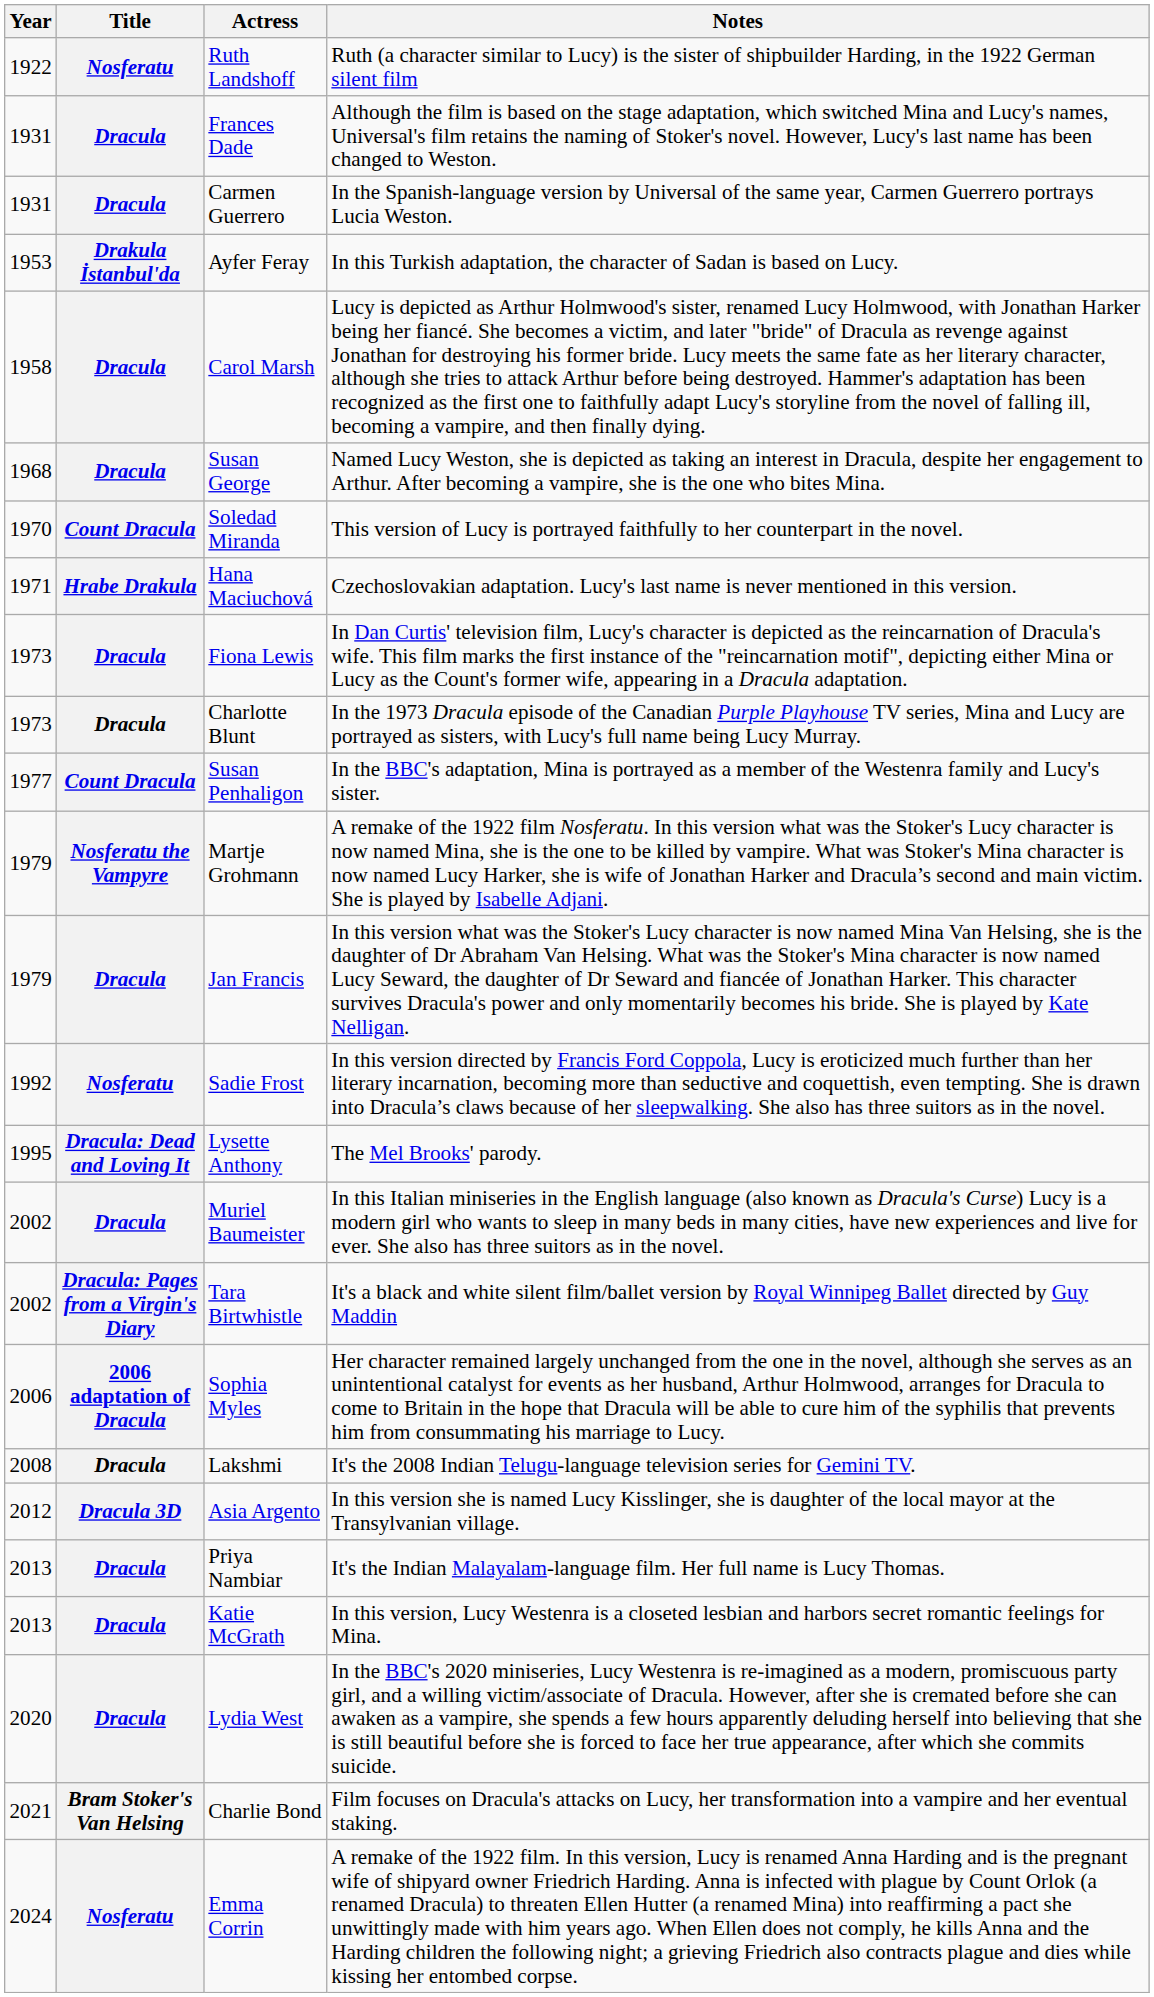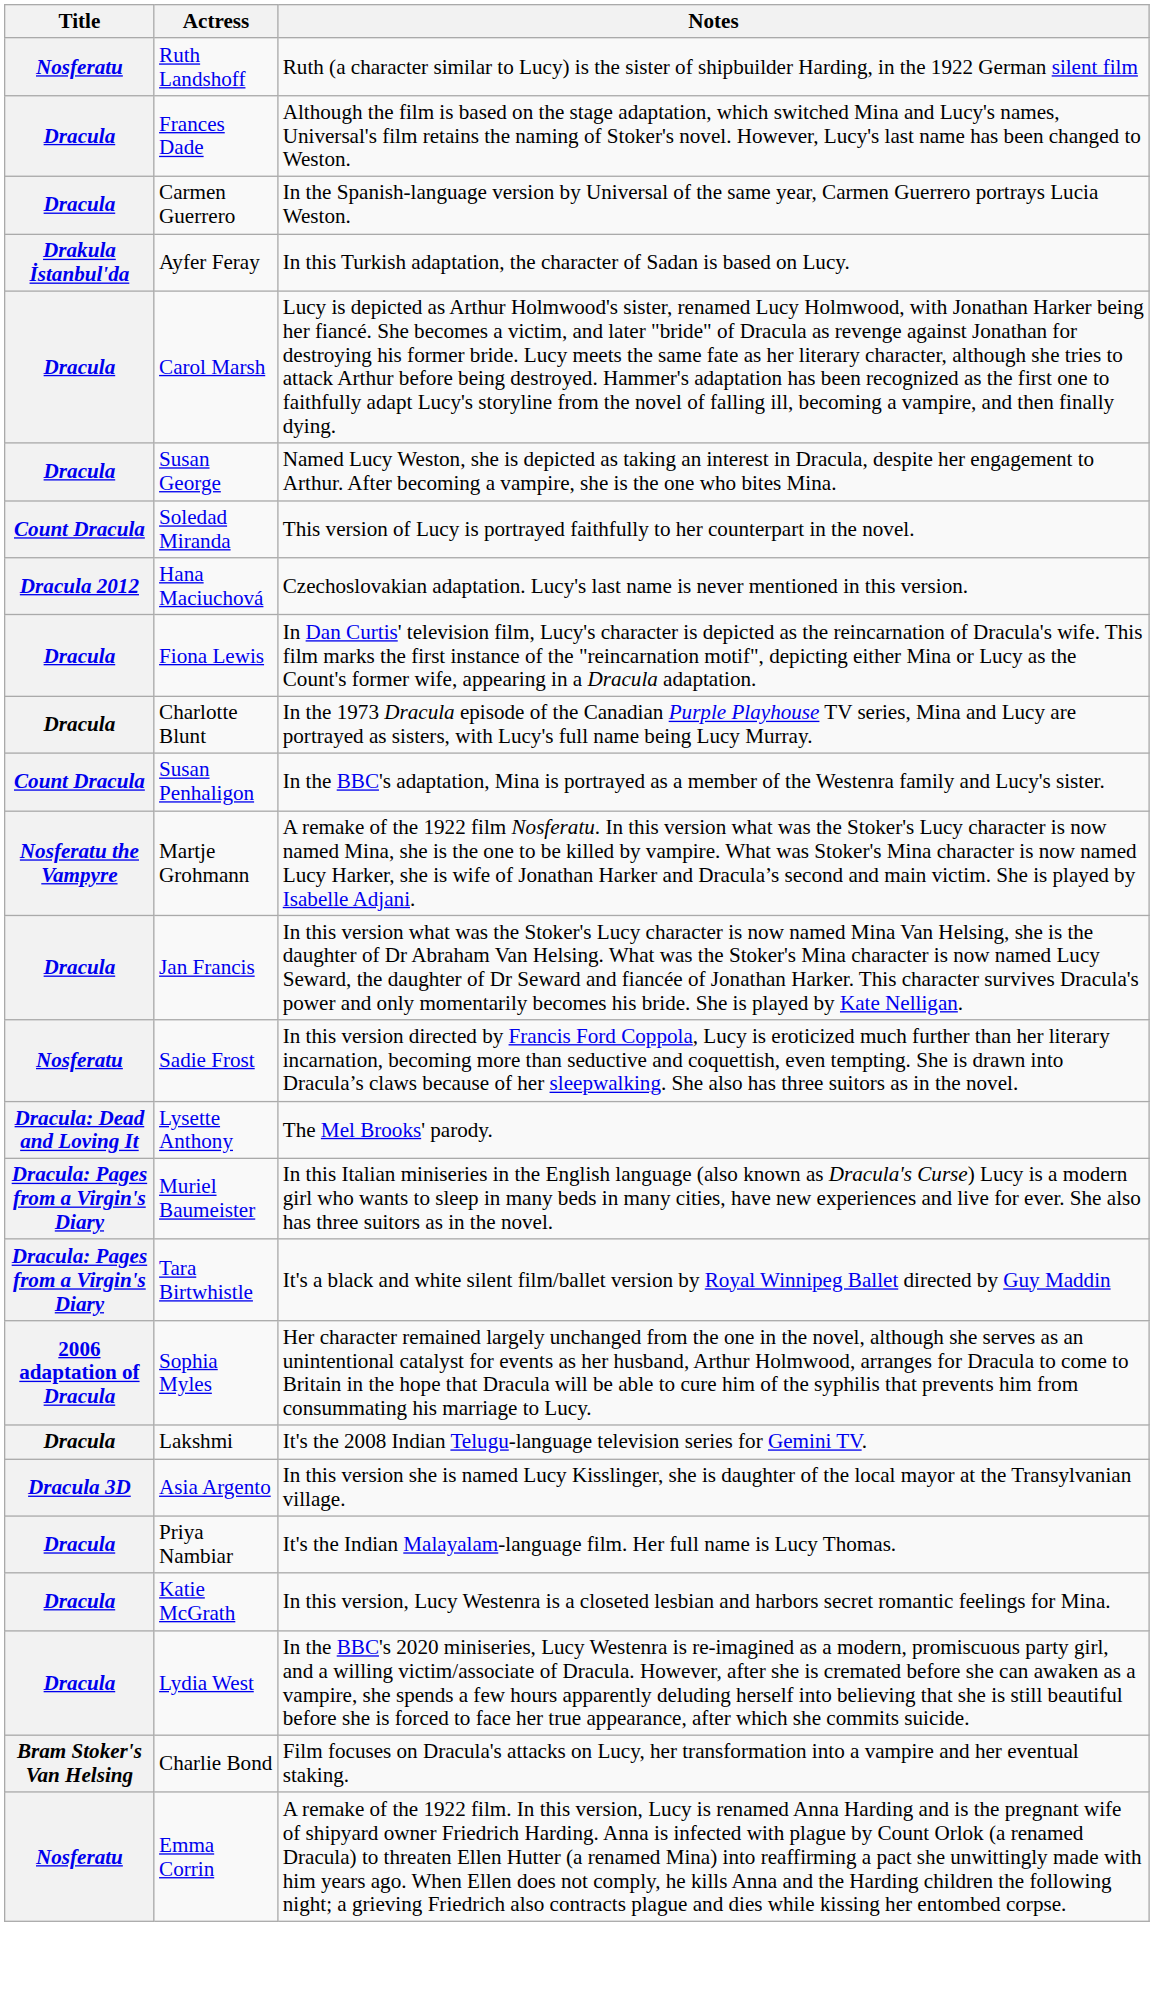 <table class="wikitable plainrowheaders sortable">
 <tr>
-<th scope="col">Year</th>
 <th scope="col">Title</th>
 <th scope="col">Actress</th>
 <th scope="col" class="unsortable">Notes</th>
 </tr>
 <tr>
-<td>1922</td>
 <th scope="row"><em><a href='#'>Nosferatu</a></em></th>
 <td><a href='#'>Ruth Landshoff</a></td>
 <td>Ruth (a character similar to Lucy) is the sister of shipbuilder Harding, in the 1922 German <a href='#'>silent film</a></td>
 </tr>
 <tr>
-<td>1931</td>
 <th scope="row"><em><a href='#'>Dracula</a></em></th>
 <td><a href='#'>Frances Dade</a></td>
 <td>Although the film is based on the stage adaptation, which switched Mina and Lucy's names, Universal's film retains the naming of Stoker's novel. However, Lucy's last name has been changed to Weston.</td>
 </tr>
 <tr>
-<td>1931</td>
 <th scope="row"><em><a href='#'>Dracula</a></em></th>
 <td>Carmen Guerrero</td>
 <td>In the Spanish-language version by Universal of the same year, Carmen Guerrero portrays Lucia Weston.</td>
 </tr>
 <tr>
-<td>1953</td>
 <th scope="row"><em><a href='#'>Drakula İstanbul'da</a></em></th>
 <td>Ayfer Feray</td>
 <td>In this Turkish adaptation, the character of Sadan is based on Lucy.</td>
 </tr>
 <tr>
-<td>1958</td>
 <th scope="row"><em><a href='#'>Dracula</a></em></th>
 <td><a href='#'>Carol Marsh</a></td>
 <td>Lucy is depicted as Arthur Holmwood's sister, renamed Lucy Holmwood, with Jonathan Harker being her fiancé. She becomes a victim, and later "bride" of Dracula as revenge against Jonathan for destroying his former bride. Lucy meets the same fate as her literary character, although she tries to attack Arthur before being destroyed. Hammer's adaptation has been recognized as the first one to faithfully adapt Lucy's storyline from the novel of falling ill, becoming a vampire, and then finally dying.</td>
 </tr>
 <tr>
-<td>1968</td>
 <th scope="row"><em><a href='#'>Dracula</a></em></th>
 <td><a href='#'>Susan George</a></td>
 <td>Named Lucy Weston, she is depicted as taking an interest in Dracula, despite her engagement to Arthur. After becoming a vampire, she is the one who bites Mina.</td>
 </tr>
 <tr>
-<td>1970</td>
 <th scope="row"><em><a href='#'>Count Dracula</a></em></th>
 <td><a href='#'>Soledad Miranda</a></td>
 <td>This version of Lucy is portrayed faithfully to her counterpart in the novel.</td>
 </tr>
 <tr>
-<td>1971</td>
-<th scope="row"><em><a href='#'>Hrabe Drakula</a></em></th>
+<th scope="row"><em><a href='#'>Dracula 2012</a></em></th>
 <td><a href='#'>Hana Maciuchová</a></td>
 <td>Czechoslovakian adaptation. Lucy's last name is never mentioned in this version.</td>
 </tr>
 <tr>
-<td>1973</td>
 <th scope="row"><em><a href='#'>Dracula</a></em></th>
 <td><a href='#'>Fiona Lewis</a></td>
 <td>In <a href='#'>Dan Curtis</a>' television film, Lucy's character is depicted as the reincarnation of Dracula's wife. This film marks the first instance of the "reincarnation motif", depicting either Mina or Lucy as the Count's former wife, appearing in a <em>Dracula</em> adaptation.</td>
 </tr>
 <tr>
-<td>1973</td>
 <th scope="row"><em>Dracula</em></th>
 <td>Charlotte Blunt</td>
 <td>In the 1973 <em>Dracula</em> episode of the Canadian <em><a href='#'>Purple Playhouse</a></em> TV series, Mina and Lucy are portrayed as sisters, with Lucy's full name being Lucy Murray.</td>
 </tr>
 <tr>
-<td>1977</td>
 <th scope="row"><em><a href='#'>Count Dracula</a></em></th>
 <td><a href='#'>Susan Penhaligon</a></td>
 <td>In the <a href='#'>BBC</a>'s adaptation, Mina is portrayed as a member of the Westenra family and Lucy's sister.</td>
 </tr>
 <tr>
-<td>1979</td>
 <th scope="row"><em><a href='#'>Nosferatu the Vampyre</a></em></th>
 <td>Martje Grohmann</td>
 <td>A remake of the 1922 film <em>Nosferatu</em>. In this version what was the Stoker's Lucy character is now named Mina, she is the one to be killed by vampire.  What was Stoker's Mina character is now named Lucy Harker, she is wife of Jonathan Harker and Dracula’s second and main victim. She is played by <a href='#'>Isabelle Adjani</a>.</td>
 </tr>
 <tr>
-<td>1979</td>
 <th scope="row"><em><a href='#'>Dracula</a></em></th>
 <td><a href='#'>Jan Francis</a></td>
 <td>In this version what was the Stoker's Lucy character is now named Mina Van Helsing, she is the daughter of Dr Abraham Van Helsing. What was the Stoker's Mina character is now named Lucy Seward, the daughter of Dr Seward and fiancée of Jonathan Harker. This character survives Dracula's power and only momentarily becomes his bride. She is played by <a href='#'>Kate Nelligan</a>.</td>
 </tr>
 <tr>
-<td>1992</td>
 <th scope="row"><em><a href='#'>Nosferatu</a></em></th>
 <td><a href='#'>Sadie Frost</a></td>
 <td>In this version directed by <a href='#'>Francis Ford Coppola</a>, Lucy is eroticized much further than her literary incarnation, becoming more than seductive and coquettish, even tempting. She is drawn into Dracula’s claws because of her <a href='#'>sleepwalking</a>. She also has three suitors as in the novel.</td>
 </tr>
 <tr>
-<td>1995</td>
 <th scope="row"><em><a href='#'>Dracula: Dead and Loving It</a></em></th>
 <td><a href='#'>Lysette Anthony</a></td>
 <td>The <a href='#'>Mel Brooks</a>' parody.</td>
 </tr>
 <tr>
-<td>2002</td>
-<th scope="row"><em><a href='#'>Dracula</a></em></th>
+<th scope="row"><em><a href='#'>Dracula: Pages from a Virgin's Diary</a></em></th>
 <td><a href='#'>Muriel Baumeister</a></td>
 <td>In this Italian miniseries in the English language (also known as <em>Dracula's Curse</em>) Lucy is a modern girl who wants to sleep in many beds in many cities, have new experiences and live for ever. She also has three suitors as in the novel.</td>
 </tr>
 <tr>
-<td>2002</td>
 <th scope="row"><em><a href='#'>Dracula: Pages from a Virgin's Diary</a></em></th>
 <td><a href='#'>Tara Birtwhistle</a></td>
 <td>It's a black and white silent film/ballet version by <a href='#'>Royal Winnipeg Ballet</a> directed by <a href='#'>Guy Maddin</a></td>
 </tr>
 <tr>
-<td>2006</td>
 <th scope="row"><a href='#'>2006 adaptation of <em>Dracula</em></a></th>
 <td><a href='#'>Sophia Myles</a></td>
 <td>Her character remained largely unchanged from the one in the novel, although she serves as an unintentional catalyst for events as her husband, Arthur Holmwood, arranges for Dracula to come to Britain in the hope that Dracula will be able to cure him of the syphilis that prevents him from consummating his marriage to Lucy.</td>
 </tr>
 <tr>
-<td>2008</td>
 <th scope="row"><em>Dracula</em></th>
 <td>Lakshmi</td>
 <td>It's the 2008 Indian <a href='#'>Telugu</a>-language television series for <a href='#'>Gemini TV</a>.</td>
 </tr>
 <tr>
-<td>2012</td>
 <th scope="row"><em><a href='#'>Dracula 3D</a></em></th>
 <td><a href='#'>Asia Argento</a></td>
 <td>In this version she is named Lucy Kisslinger, she is daughter of the local mayor at the Transylvanian village.</td>
 </tr>
 <tr>
-<td>2013</td>
 <th scope="row"><em><a href='#'>Dracula</a></em></th>
 <td>Priya Nambiar</td>
 <td>It's the  Indian <a href='#'>Malayalam</a>-language film. Her full name is Lucy Thomas.</td>
 </tr>
 <tr>
-<td>2013</td>
 <th scope="row"><em><a href='#'>Dracula</a></em></th>
 <td><a href='#'>Katie McGrath</a></td>
 <td>In this version, Lucy Westenra is a closeted lesbian and harbors secret romantic feelings for Mina.</td>
 </tr>
 <tr>
-<td>2020</td>
 <th scope="row"><em><a href='#'>Dracula</a></em></th>
 <td><a href='#'>Lydia West</a></td>
 <td>In the <a href='#'>BBC</a>'s 2020  miniseries, Lucy Westenra is re-imagined as a modern, promiscuous party girl, and a willing victim/associate of Dracula. However, after she is cremated before she can awaken as a vampire, she spends a few hours apparently deluding herself into believing that she is still beautiful before she is forced to face her true appearance, after which she commits suicide.</td>
 </tr>
 <tr>
-<td>2021</td>
 <th scope="row"><em>Bram Stoker's Van Helsing</em></th>
 <td>Charlie Bond</td>
 <td>Film focuses on Dracula's attacks on Lucy, her transformation into a vampire and her eventual staking.</td>
 </tr>
 <tr>
-<td>2024</td>
 <th scope="row"><em><a href='#'>Nosferatu</a></em></th>
 <td><a href='#'>Emma Corrin</a></td>
 <td>A remake of the 1922 film. In this version, Lucy is renamed Anna Harding and is the pregnant wife of shipyard owner Friedrich Harding. Anna is infected with plague by Count Orlok (a renamed Dracula) to threaten Ellen Hutter (a renamed Mina) into reaffirming a pact she unwittingly made with him years ago. When Ellen does not comply, he kills Anna and the Harding children the following night; a grieving Friedrich also contracts plague and dies while kissing her entombed corpse.</td>
 </tr>
 </table>
